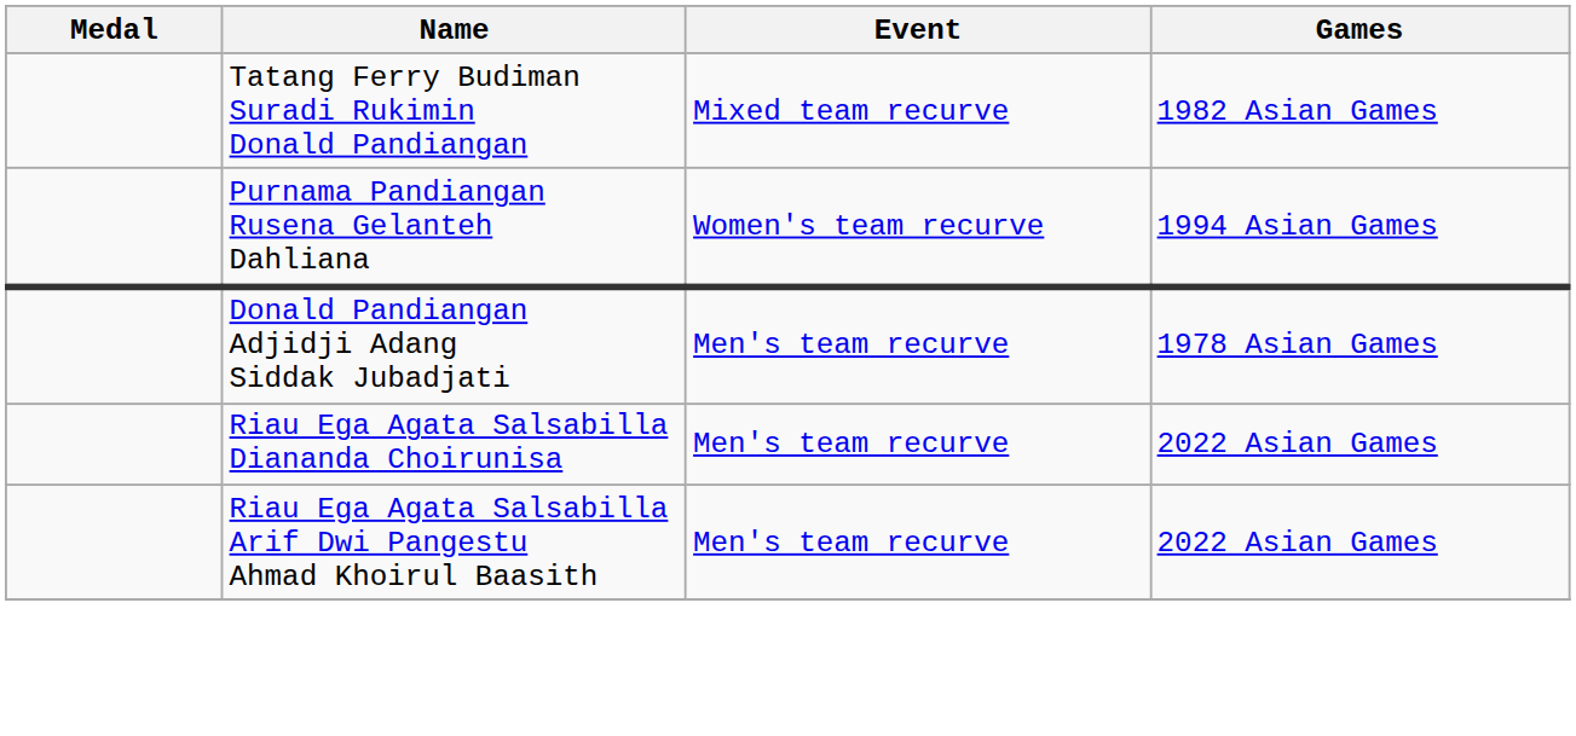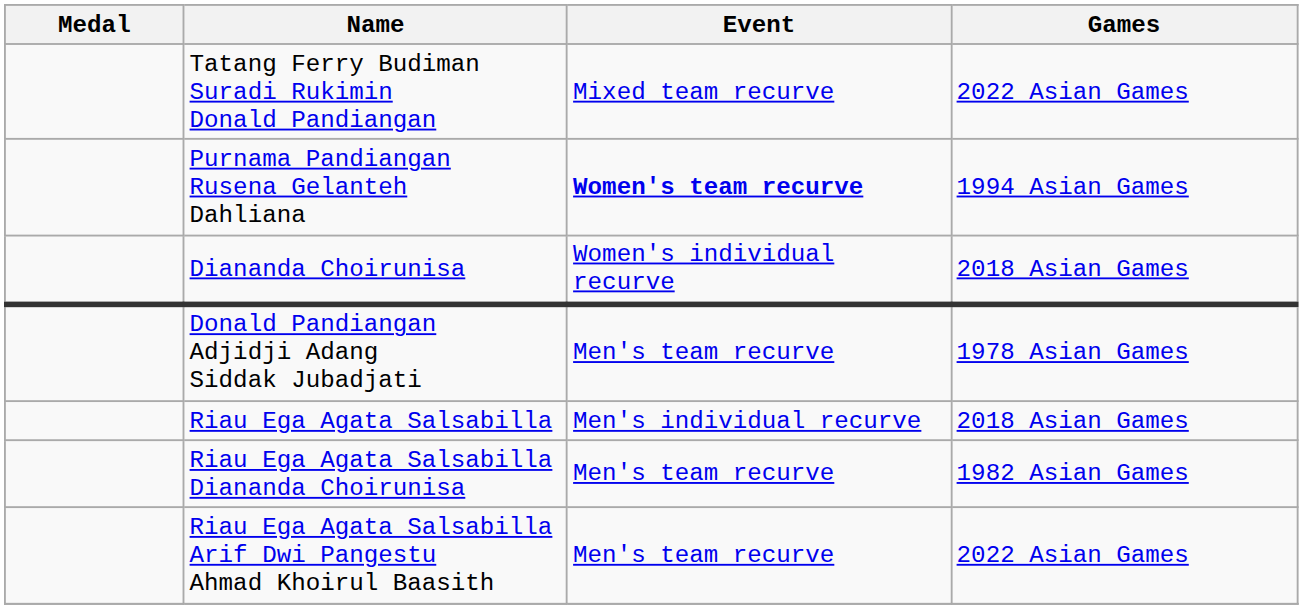 <table class="wikitable sortable" style="font-size:100%">
 <tr>
 <th width="90">Medal</th>
 <th width="200">Name</th>
 <th width="200">Event</th>
 <th width="180">Games</th>
 </tr>
 <tr>
 <td></td>
 <td>Tatang Ferry Budiman <br> <a href='#'>Suradi Rukimin</a> <br> <a href='#'>Donald Pandiangan</a></td>
 <td><a href='#'>Mixed team recurve</a></td>
-<td><a href='#'>1982 Asian Games</a></td>
+<td><a href='#'>2022 Asian Games</a></td>
 </tr>
 <tr>
 <td></td>
 <td><a href='#'>Purnama Pandiangan</a> <br> <a href='#'>Rusena Gelanteh</a> <br> Dahliana</td>
-<td><a href='#'>Women's team recurve</a></td>
+<td><strong><a href='#'>Women's team recurve</a></strong></td>
 <td><a href='#'>1994 Asian Games</a></td>
+</tr>
+<tr>
+<td></td>
+<td><a href='#'>Diananda Choirunisa</a></td>
+<td><a href='#'>Women's individual recurve</a></td>
+<td><a href='#'>2018 Asian Games</a></td>
 </tr>
 <tr style="border-top: 3px solid #333333;">
 <td></td>
 <td><a href='#'>Donald Pandiangan</a> <br> Adjidji Adang <br> Siddak Jubadjati</td>
 <td><a href='#'>Men's team recurve</a></td>
 <td><a href='#'>1978 Asian Games</a></td>
 </tr>
 <tr>
 <td></td>
+<td><a href='#'>Riau Ega Agata Salsabilla</a></td>
+<td><a href='#'>Men's individual recurve</a></td>
+<td><a href='#'>2018 Asian Games</a></td>
+</tr>
+<tr>
+<td></td>
 <td><a href='#'>Riau Ega Agata Salsabilla</a><br><a href='#'>Diananda Choirunisa</a></td>
 <td><a href='#'>Men's team recurve</a></td>
-<td><a href='#'>2022 Asian Games</a></td>
+<td><a href='#'>1982 Asian Games</a></td>
 </tr>
 <tr>
 <td></td>
 <td><a href='#'>Riau Ega Agata Salsabilla</a><br><a href='#'>Arif Dwi Pangestu</a><br>Ahmad Khoirul Baasith</td>
 <td><a href='#'>Men's team recurve</a></td>
 <td><a href='#'>2022 Asian Games</a></td>
 </tr>
 <tr>
 </tr>
 </table>
